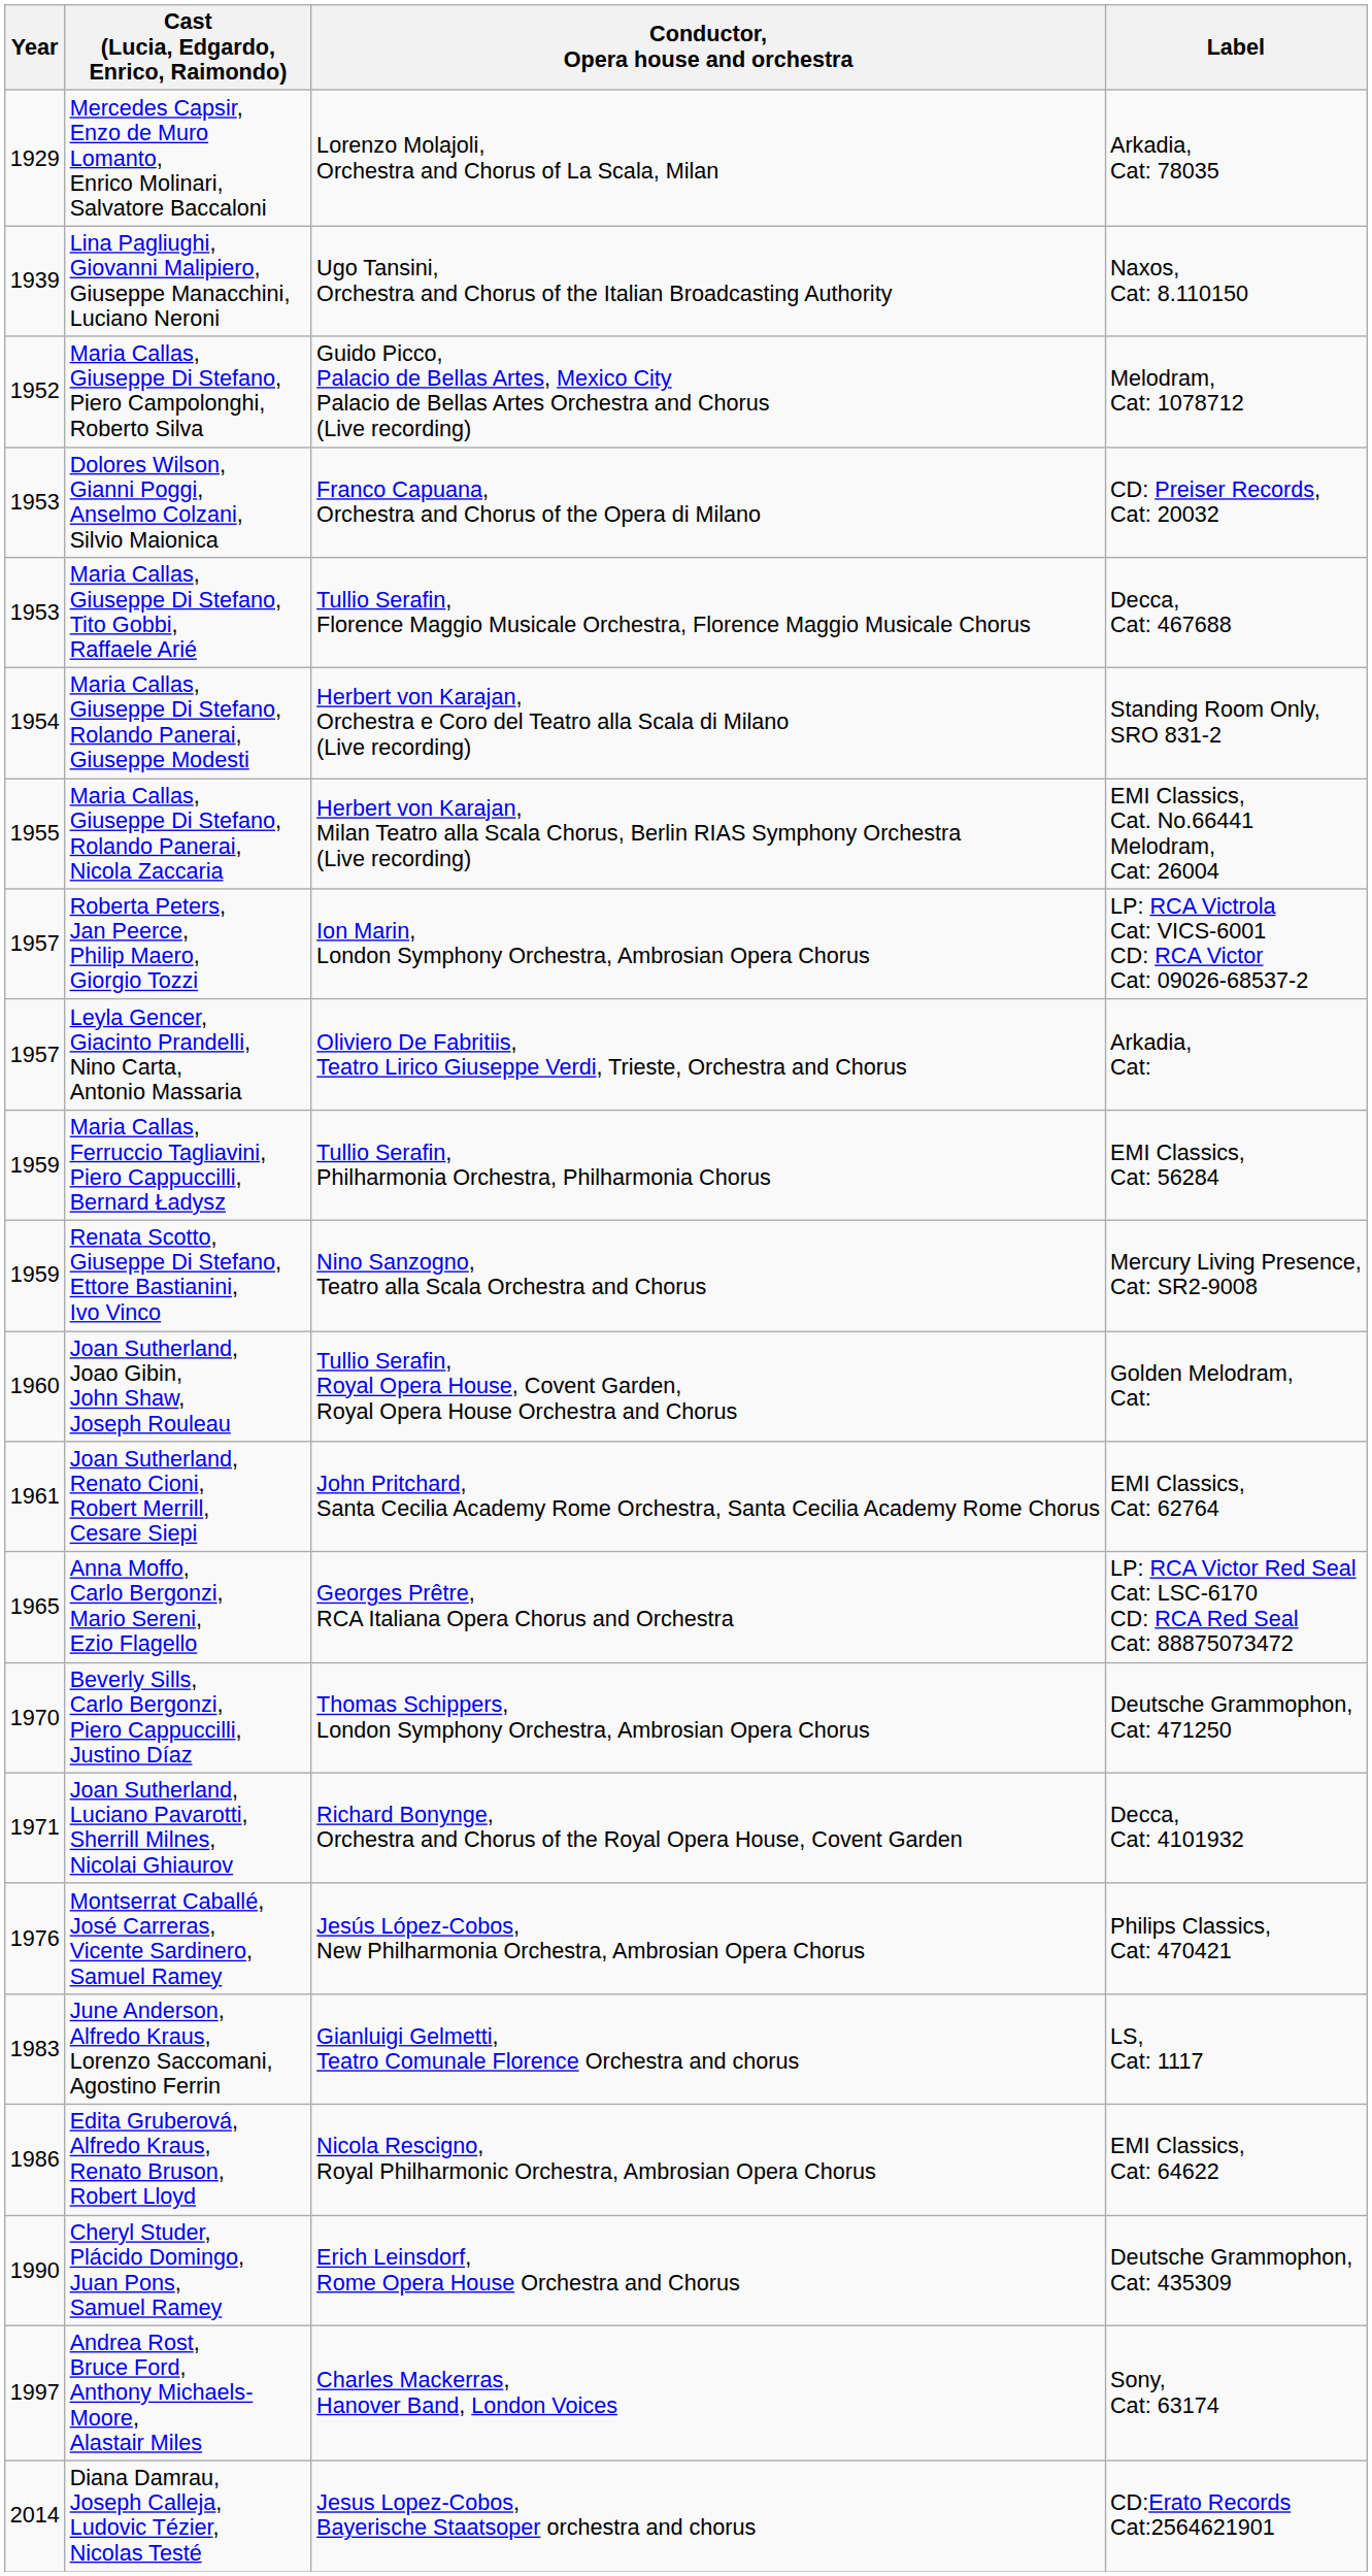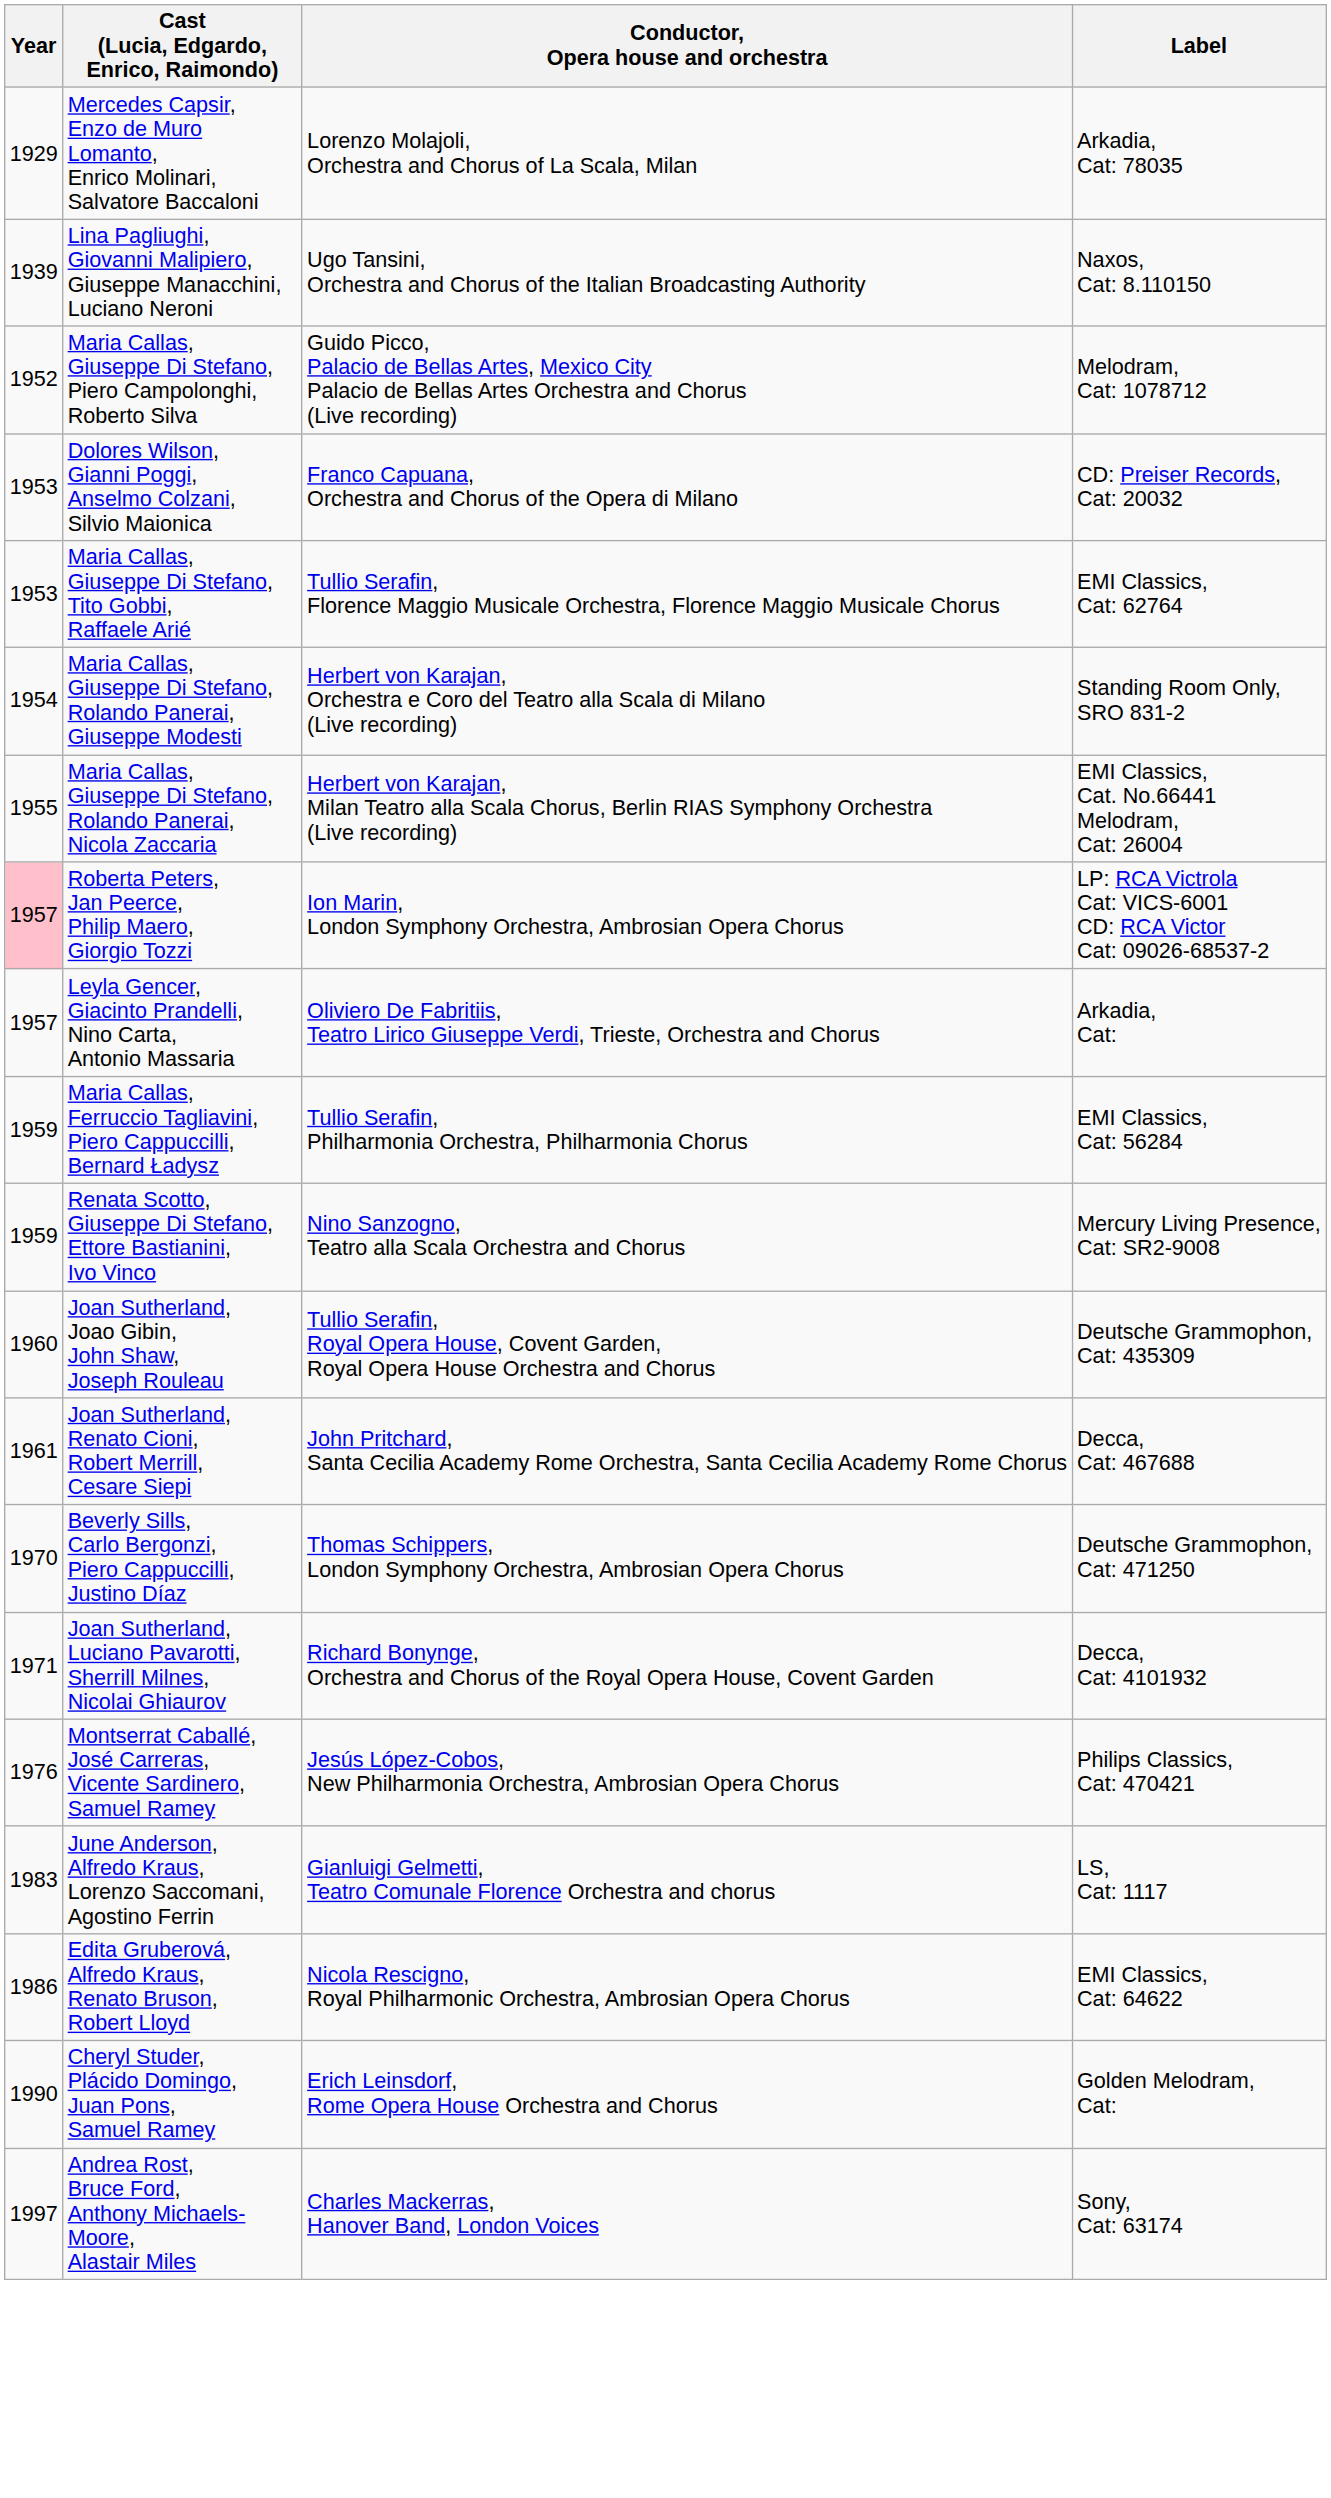 <table class="wikitable">
 <tr>
 <th>Year</th>
 <th width="170">Cast<br>(Lucia, Edgardo,<br>Enrico, Raimondo)</th>
 <th>Conductor,<br>Opera house and orchestra</th>
 <th>Label</th>
 </tr>
 <tr>
 <td>1929</td>
 <td><a href='#'>Mercedes Capsir</a>,<br><a href='#'>Enzo de Muro Lomanto</a>,<br>Enrico Molinari,<br>Salvatore Baccaloni</td>
 <td>Lorenzo Molajoli,<br>Orchestra and Chorus of La Scala, Milan</td>
 <td>Arkadia,<br>Cat: 78035</td>
 </tr>
 <tr>
 <td>1939</td>
 <td><a href='#'>Lina Pagliughi</a>,<br><a href='#'>Giovanni Malipiero</a>,<br>Giuseppe Manacchini,<br>Luciano Neroni</td>
 <td>Ugo Tansini,<br>Orchestra and Chorus of the Italian Broadcasting Authority</td>
 <td>Naxos,<br>Cat: 8.110150</td>
 </tr>
 <tr>
 <td>1952</td>
 <td><a href='#'>Maria Callas</a>,<br><a href='#'>Giuseppe Di Stefano</a>,<br>Piero Campolonghi,<br>Roberto Silva</td>
 <td>Guido Picco,<br><a href='#'>Palacio de Bellas Artes</a>, <a href='#'>Mexico City</a><br>Palacio de Bellas Artes Orchestra and Chorus<br>(Live recording)</td>
 <td>Melodram,<br>Cat: 1078712</td>
 </tr>
 <tr>
 <td>1953</td>
 <td><a href='#'>Dolores Wilson</a>,<br><a href='#'>Gianni Poggi</a>,<br><a href='#'>Anselmo Colzani</a>,<br>Silvio Maionica</td>
 <td><a href='#'>Franco Capuana</a>,<br>Orchestra and Chorus of the Opera di Milano</td>
 <td>CD: <a href='#'>Preiser Records</a>,<br>Cat: 20032</td>
 </tr>
 <tr>
 <td>1953</td>
 <td><a href='#'>Maria Callas</a>,<br><a href='#'>Giuseppe Di Stefano</a>,<br><a href='#'>Tito Gobbi</a>,<br><a href='#'>Raffaele Arié</a></td>
 <td><a href='#'>Tullio Serafin</a>,<br>Florence Maggio Musicale Orchestra, Florence Maggio Musicale Chorus</td>
-<td>Decca,<br>Cat: 467688</td>
+<td>EMI Classics,<br>Cat: 62764</td>
 </tr>
 <tr>
 <td>1954</td>
 <td><a href='#'>Maria Callas</a>,<br><a href='#'>Giuseppe Di Stefano</a>,<br><a href='#'>Rolando Panerai</a>,<br><a href='#'>Giuseppe Modesti</a></td>
 <td><a href='#'>Herbert von Karajan</a>,<br>Orchestra e Coro del Teatro alla Scala di Milano<br>(Live recording)</td>
 <td>Standing Room Only,<br>SRO 831-2</td>
 </tr>
 <tr>
 <td>1955</td>
 <td><a href='#'>Maria Callas</a>,<br><a href='#'>Giuseppe Di Stefano</a>,<br><a href='#'>Rolando Panerai</a>,<br><a href='#'>Nicola Zaccaria</a></td>
 <td><a href='#'>Herbert von Karajan</a>,<br>Milan Teatro alla Scala Chorus, Berlin RIAS Symphony Orchestra<br>(Live recording)</td>
 <td>EMI Classics,<br>Cat. No.66441<br>Melodram,<br>Cat: 26004</td>
 </tr>
 <tr>
-<td>1957</td>
+<td style="background: pink;">1957</td>
 <td><a href='#'>Roberta Peters</a>,<br><a href='#'>Jan Peerce</a>,<br><a href='#'>Philip Maero</a>,<br><a href='#'>Giorgio Tozzi</a></td>
 <td><a href='#'>Ion Marin</a>,<br>London Symphony Orchestra, Ambrosian Opera Chorus</td>
 <td>LP: <a href='#'>RCA Victrola</a> <br>Cat: VICS-6001 <br> CD: <a href='#'>RCA Victor</a> <br> Cat: 09026-68537-2 <br></td>
 </tr>
 <tr>
 <td>1957</td>
 <td><a href='#'>Leyla Gencer</a>,<br><a href='#'>Giacinto Prandelli</a>,<br>Nino Carta,<br>Antonio Massaria</td>
 <td><a href='#'>Oliviero De Fabritiis</a>,<br><a href='#'>Teatro Lirico Giuseppe Verdi</a>, Trieste, Orchestra and Chorus</td>
 <td>Arkadia,<br>Cat:</td>
 </tr>
 <tr>
 <td>1959</td>
 <td><a href='#'>Maria Callas</a>,<br><a href='#'>Ferruccio Tagliavini</a>,<br><a href='#'>Piero Cappuccilli</a>,<br><a href='#'>Bernard Ładysz</a></td>
 <td><a href='#'>Tullio Serafin</a>,<br>Philharmonia Orchestra, Philharmonia Chorus</td>
 <td>EMI Classics,<br>Cat: 56284</td>
 </tr>
 <tr>
 <td>1959</td>
 <td><a href='#'>Renata Scotto</a>,<br><a href='#'>Giuseppe Di Stefano</a>,<br><a href='#'>Ettore Bastianini</a>,<br><a href='#'>Ivo Vinco</a></td>
 <td><a href='#'>Nino Sanzogno</a>,<br>Teatro alla Scala Orchestra and Chorus</td>
 <td>Mercury Living Presence,<br>Cat: SR2-9008</td>
 </tr>
 <tr>
 <td>1960</td>
 <td><a href='#'>Joan Sutherland</a>,<br>Joao Gibin,<br><a href='#'>John Shaw</a>,<br><a href='#'>Joseph Rouleau</a></td>
 <td><a href='#'>Tullio Serafin</a>,<br><a href='#'>Royal Opera House</a>, Covent Garden,<br>Royal Opera House Orchestra and Chorus</td>
-<td>Golden Melodram,<br>Cat:</td>
+<td>Deutsche Grammophon,<br>Cat: 435309</td>
 </tr>
 <tr>
 <td>1961</td>
 <td><a href='#'>Joan Sutherland</a>,<br><a href='#'>Renato Cioni</a>,<br><a href='#'>Robert Merrill</a>,<br><a href='#'>Cesare Siepi</a></td>
 <td><a href='#'>John Pritchard</a>,<br>Santa Cecilia Academy Rome Orchestra, Santa Cecilia Academy Rome Chorus</td>
-<td>EMI Classics,<br>Cat: 62764</td>
-</tr>
-<tr>
-<td>1965</td>
-<td><a href='#'>Anna Moffo</a>,<br><a href='#'>Carlo Bergonzi</a>,<br><a href='#'>Mario Sereni</a>,<br><a href='#'>Ezio Flagello</a></td>
-<td><a href='#'>Georges Prêtre</a>,<br>RCA Italiana Opera Chorus and Orchestra</td>
-<td>LP: <a href='#'>RCA Victor Red Seal</a> <br> Cat: LSC-6170 <br> CD: <a href='#'>RCA Red Seal</a> <br>Cat: 88875073472</td>
+<td>Decca,<br>Cat: 467688</td>
 </tr>
 <tr>
 <td>1970</td>
 <td><a href='#'>Beverly Sills</a>,<br><a href='#'>Carlo Bergonzi</a>,<br><a href='#'>Piero Cappuccilli</a>,<br><a href='#'>Justino Díaz</a></td>
 <td><a href='#'>Thomas Schippers</a>,<br>London Symphony Orchestra, Ambrosian Opera Chorus</td>
 <td>Deutsche Grammophon,<br>Cat: 471250</td>
 </tr>
 <tr>
 <td>1971</td>
 <td><a href='#'>Joan Sutherland</a>,<br><a href='#'>Luciano Pavarotti</a>,<br><a href='#'>Sherrill Milnes</a>,<br><a href='#'>Nicolai Ghiaurov</a></td>
 <td><a href='#'>Richard Bonynge</a>,<br>Orchestra and Chorus of the Royal Opera House, Covent Garden</td>
 <td>Decca,<br>Cat: 4101932</td>
 </tr>
 <tr>
 <td>1976</td>
 <td><a href='#'>Montserrat Caballé</a>,<br><a href='#'>José Carreras</a>,<br><a href='#'>Vicente Sardinero</a>,<br><a href='#'>Samuel Ramey</a></td>
 <td><a href='#'>Jesús López-Cobos</a>,<br>New Philharmonia Orchestra, Ambrosian Opera Chorus</td>
 <td>Philips Classics,<br>Cat: 470421</td>
 </tr>
 <tr>
 <td>1983</td>
 <td><a href='#'>June Anderson</a>,<br><a href='#'>Alfredo Kraus</a>,<br>Lorenzo Saccomani,<br>Agostino Ferrin</td>
 <td><a href='#'>Gianluigi Gelmetti</a>,<br><a href='#'>Teatro Comunale Florence</a> Orchestra and chorus</td>
 <td>LS,<br>Cat: 1117</td>
 </tr>
 <tr>
 <td>1986</td>
 <td><a href='#'>Edita Gruberová</a>,<br><a href='#'>Alfredo Kraus</a>,<br><a href='#'>Renato Bruson</a>,<br><a href='#'>Robert Lloyd</a></td>
 <td><a href='#'>Nicola Rescigno</a>,<br>Royal Philharmonic Orchestra, Ambrosian Opera Chorus</td>
 <td>EMI Classics,<br>Cat: 64622</td>
 </tr>
 <tr>
 <td>1990</td>
 <td><a href='#'>Cheryl Studer</a>,<br><a href='#'>Plácido Domingo</a>,<br><a href='#'>Juan Pons</a>,<br><a href='#'>Samuel Ramey</a></td>
 <td><a href='#'>Erich Leinsdorf</a>,<br><a href='#'>Rome Opera House</a> Orchestra and Chorus</td>
-<td>Deutsche Grammophon,<br>Cat: 435309</td>
+<td>Golden Melodram,<br>Cat:</td>
 </tr>
 <tr>
 <td>1997</td>
 <td><a href='#'>Andrea Rost</a>,<br><a href='#'>Bruce Ford</a>,<br><a href='#'>Anthony Michaels-Moore</a>,<br><a href='#'>Alastair Miles</a></td>
 <td><a href='#'>Charles Mackerras</a>,<br><a href='#'>Hanover Band</a>, <a href='#'>London Voices</a></td>
 <td>Sony,<br>Cat: 63174</td>
 </tr>
-<tr>
-<td>2014</td>
-<td>Diana Damrau,<br><a href='#'>Joseph Calleja</a>,<br><a href='#'>Ludovic Tézier</a>,<br><a href='#'>Nicolas Testé</a></td>
-<td><a href='#'>Jesus Lopez-Cobos</a>,<br><a href='#'>Bayerische Staatsoper</a> orchestra and chorus</td>
-<td>CD:<a href='#'>Erato Records</a><br>Cat:2564621901</td>
-</tr>
 </table>
